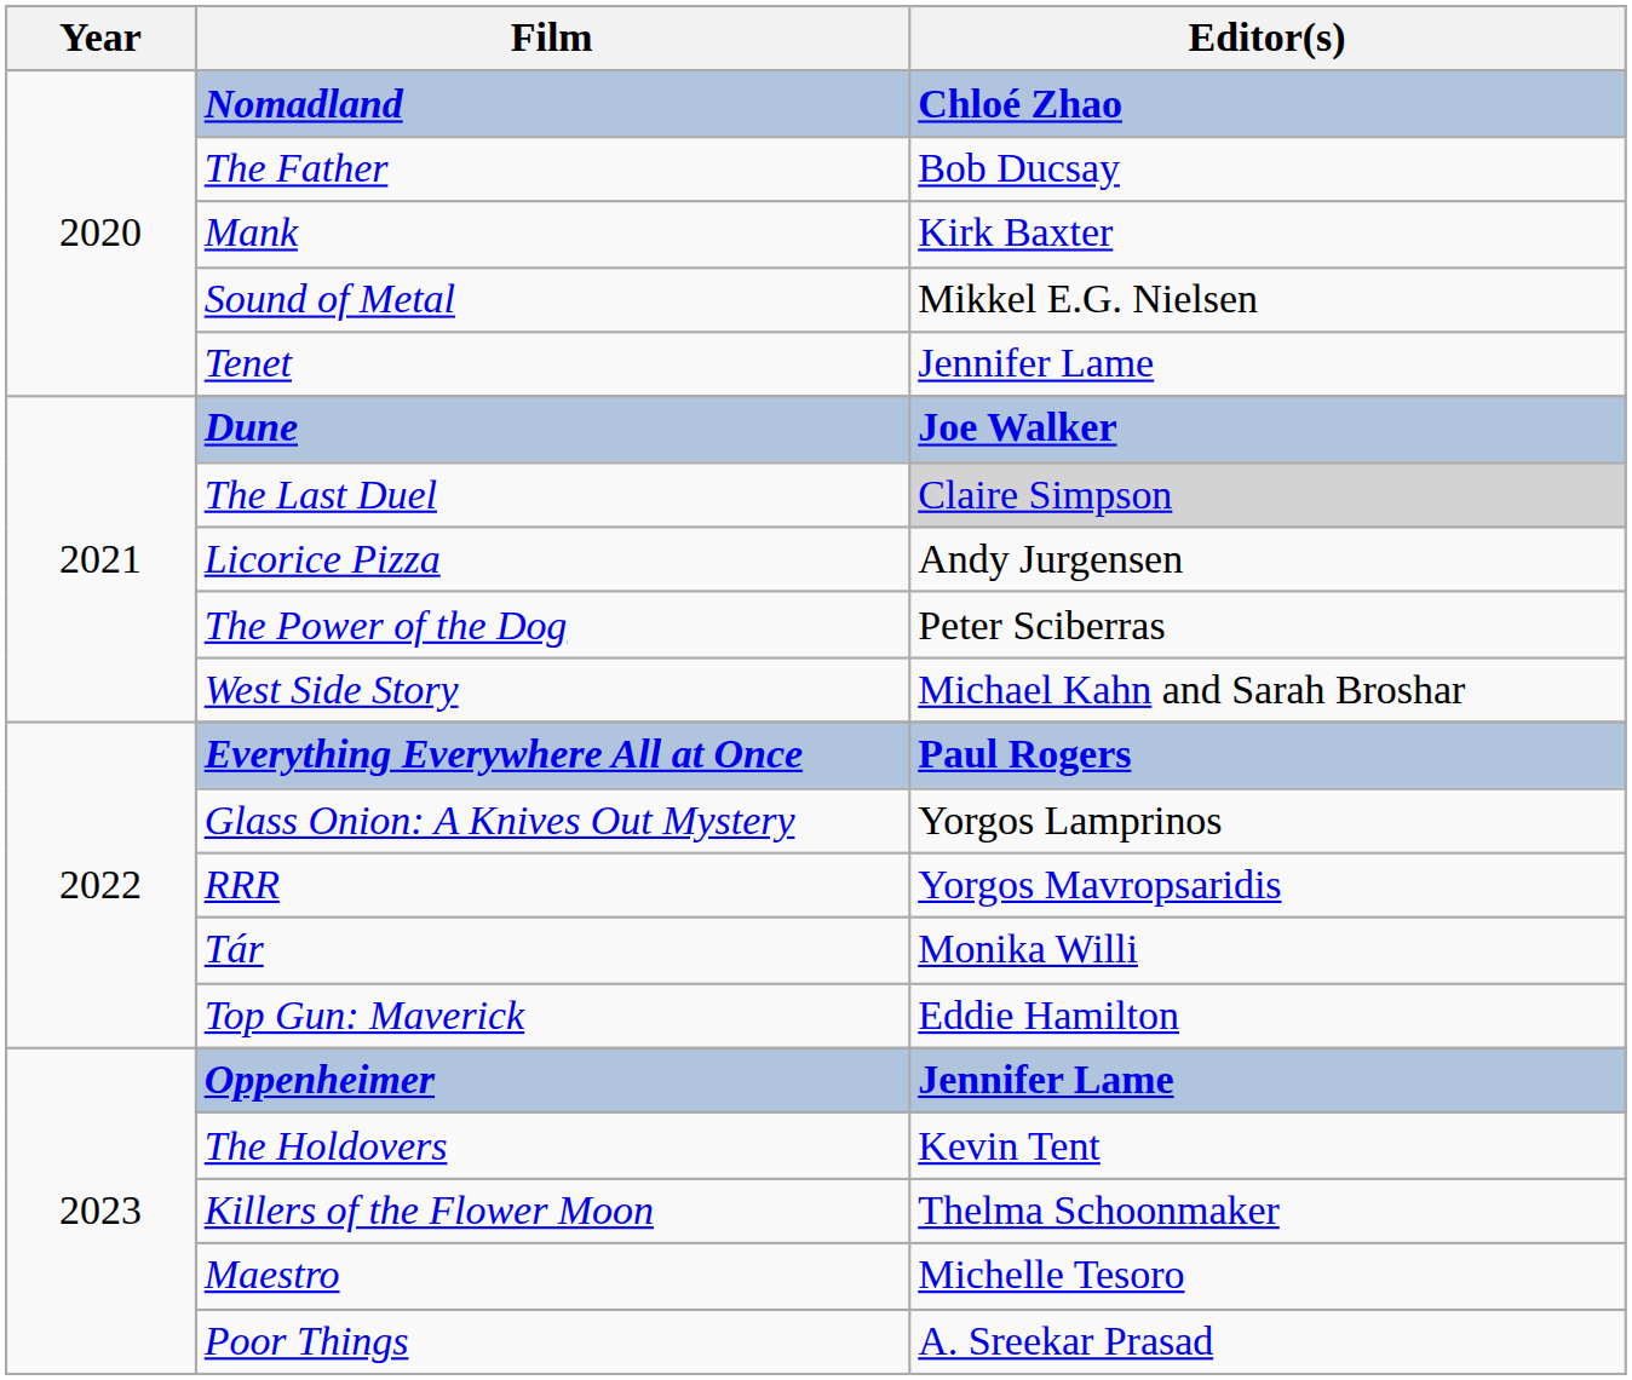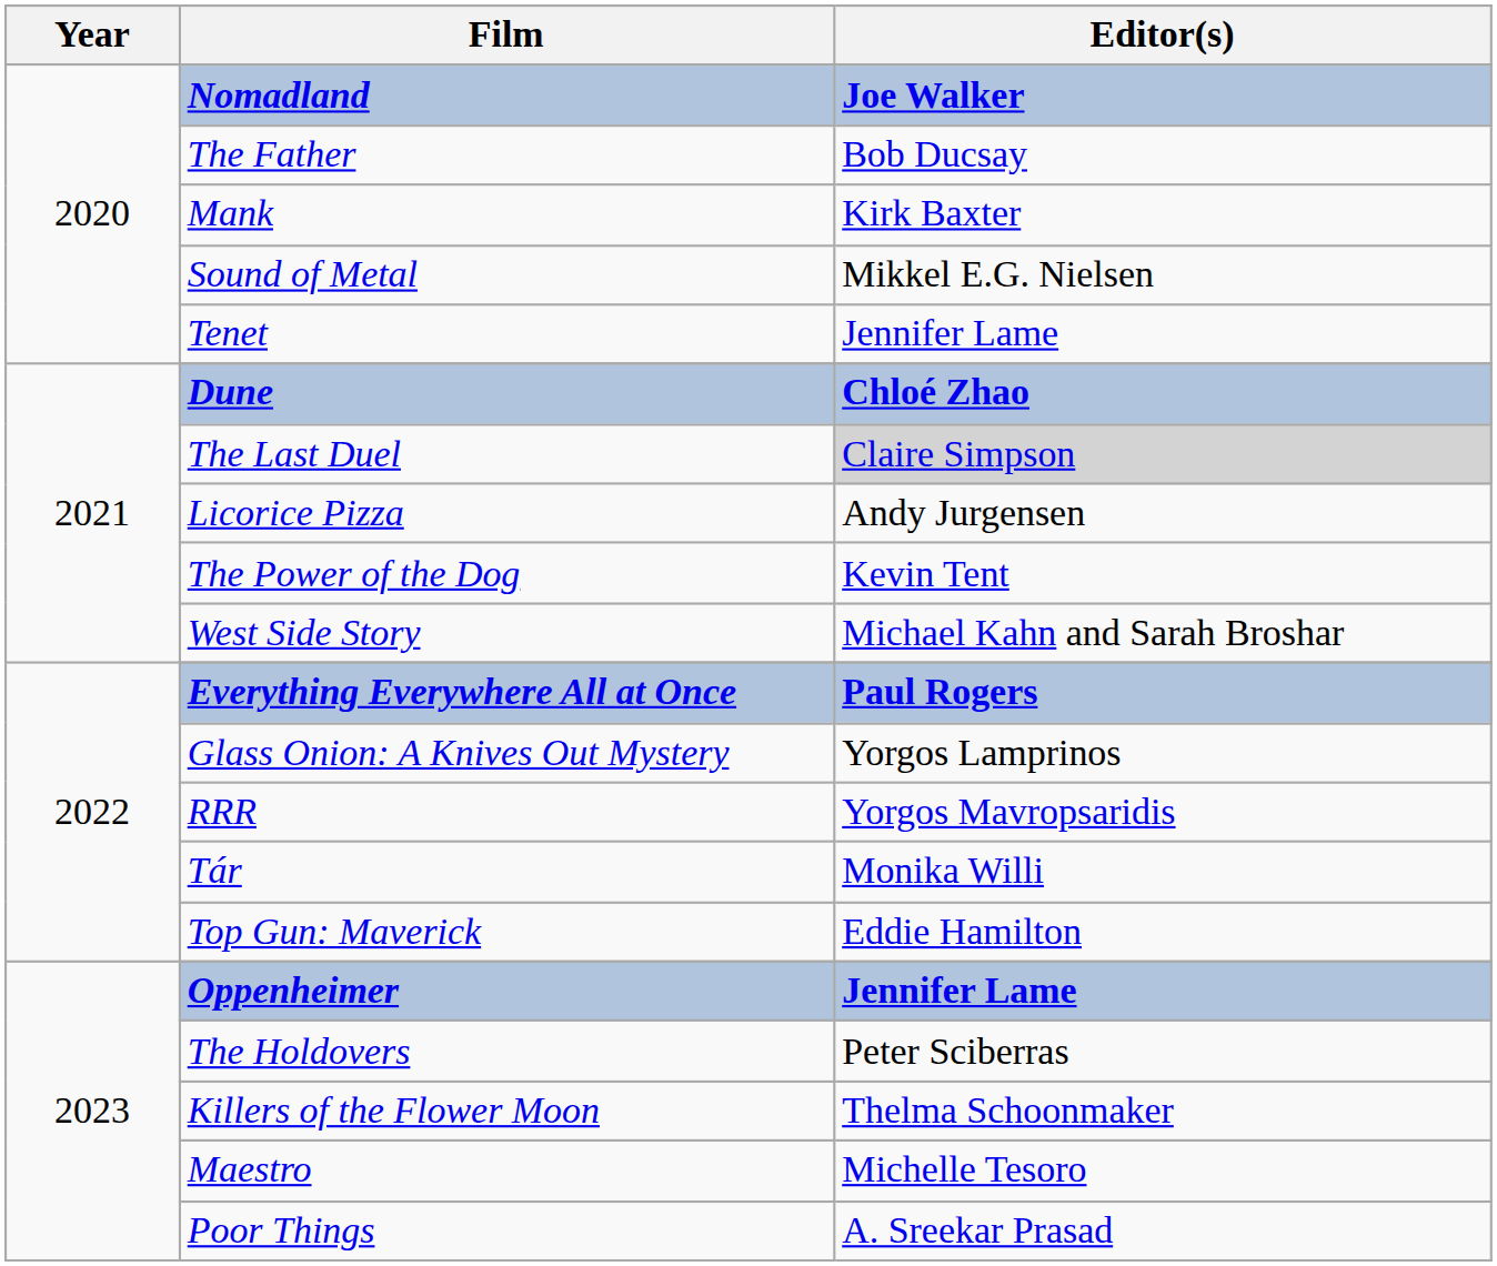 <table class="wikitable" width="50%" cellpadding="5">
 <tr>
 <th width="100"><strong>Year</strong></th>
 <th width="450"><strong>Film</strong></th>
 <th width="450"><strong>Editor(s)</strong></th>
 </tr>
 <tr>
 <td rowspan="6" style="text-align:center;">2020</td>
 </tr>
 <tr style="background:#B0C4DE">
 <td><strong><em><a href='#'>Nomadland</a></em></strong></td>
-<td><strong><a href='#'>Chloé Zhao</a></strong></td>
+<td><strong><a href='#'>Joe Walker</a></strong></td>
 </tr>
 <tr>
 <td><em><a href='#'>The Father</a></em></td>
 <td><a href='#'>Bob Ducsay</a></td>
 </tr>
 <tr>
 <td><em><a href='#'>Mank</a></em></td>
 <td><a href='#'>Kirk Baxter</a></td>
 </tr>
 <tr>
 <td><em><a href='#'>Sound of Metal</a></em></td>
 <td>Mikkel E.G. Nielsen</td>
 </tr>
 <tr>
 <td><em><a href='#'>Tenet</a></em></td>
 <td><a href='#'>Jennifer Lame</a></td>
 </tr>
 <tr>
 <td rowspan="6" style="text-align:center;">2021</td>
 </tr>
 <tr style="background:#B0C4DE">
 <td><strong><em><a href='#'>Dune</a></em></strong></td>
-<td><strong><a href='#'>Joe Walker</a></strong></td>
+<td><strong><a href='#'>Chloé Zhao</a></strong></td>
 </tr>
 <tr>
 <td><em><a href='#'>The Last Duel</a></em></td>
 <td style="background: lightgrey;"><a href='#'>Claire Simpson</a></td>
 </tr>
 <tr>
 <td><em><a href='#'>Licorice Pizza</a></em></td>
 <td>Andy Jurgensen</td>
 </tr>
 <tr>
 <td><em><a href='#'>The Power of the Dog</a></em></td>
-<td>Peter Sciberras</td>
+<td><a href='#'>Kevin Tent</a></td>
 </tr>
 <tr>
 <td><em><a href='#'>West Side Story</a></em></td>
 <td><a href='#'>Michael Kahn</a> and Sarah Broshar</td>
 </tr>
 <tr>
 <td rowspan="6" style="text-align:center;">2022</td>
 </tr>
 <tr style="background:#B0C4DE">
 <td><strong><em><a href='#'>Everything Everywhere All at Once</a></em></strong></td>
 <td><strong><a href='#'>Paul Rogers</a></strong></td>
 </tr>
 <tr>
 <td><em><a href='#'>Glass Onion: A Knives Out Mystery</a></em></td>
 <td>Yorgos Lamprinos</td>
 </tr>
 <tr>
 <td><em><a href='#'>RRR</a></em></td>
 <td><a href='#'>Yorgos Mavropsaridis</a></td>
 </tr>
 <tr>
 <td><em><a href='#'>Tár</a></em></td>
 <td><a href='#'>Monika Willi</a></td>
 </tr>
 <tr>
 <td><em><a href='#'>Top Gun: Maverick</a></em></td>
 <td><a href='#'>Eddie Hamilton</a></td>
 </tr>
 <tr>
 <td rowspan="6" style="text-align:center;">2023</td>
 </tr>
 <tr style="background:#B0C4DE">
 <td><strong><em><a href='#'>Oppenheimer</a></em></strong></td>
 <td><strong><a href='#'>Jennifer Lame</a></strong></td>
 </tr>
 <tr>
 <td><em><a href='#'>The Holdovers</a></em></td>
-<td><a href='#'>Kevin Tent</a></td>
+<td>Peter Sciberras</td>
 </tr>
 <tr>
 <td><em><a href='#'>Killers of the Flower Moon</a></em></td>
 <td><a href='#'>Thelma Schoonmaker</a></td>
 </tr>
 <tr>
 <td><em><a href='#'>Maestro</a></em></td>
 <td><a href='#'>Michelle Tesoro</a></td>
 </tr>
 <tr>
 <td><em><a href='#'>Poor Things</a></em></td>
 <td><a href='#'>A. Sreekar Prasad</a></td>
 </tr>
 </table>
